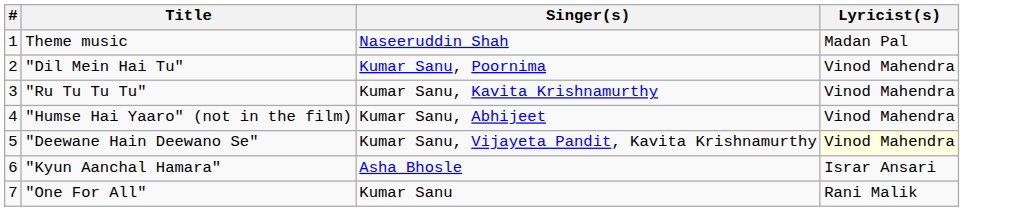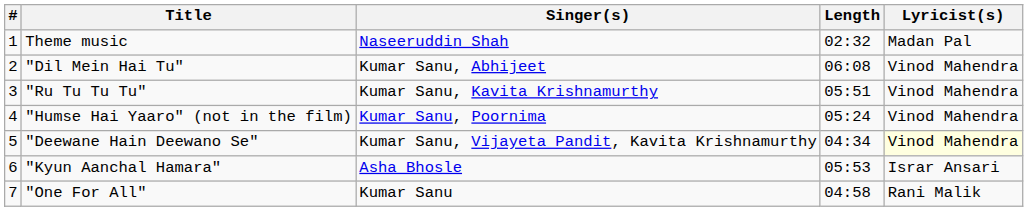 <table class="wikitable" style="font-size:95%;">
 <tr>
 <th>#</th>
 <th>Title</th>
 <th>Singer(s)</th>
+<th>Length</th>
 <th>Lyricist(s)</th>
 </tr>
 <tr>
 <td>1</td>
 <td>Theme music</td>
 <td><a href='#'>Naseeruddin Shah</a></td>
+<td>02:32</td>
 <td>Madan Pal</td>
 </tr>
 <tr>
 <td>2</td>
 <td>"Dil Mein Hai Tu"</td>
-<td><a href='#'>Kumar Sanu</a>, <a href='#'>Poornima</a></td>
+<td>Kumar Sanu, <a href='#'>Abhijeet</a></td>
+<td>06:08</td>
 <td>Vinod Mahendra</td>
 </tr>
 <tr>
 <td>3</td>
 <td>"Ru Tu Tu Tu"</td>
 <td>Kumar Sanu, <a href='#'>Kavita Krishnamurthy</a></td>
+<td>05:51</td>
 <td>Vinod Mahendra</td>
 </tr>
 <tr>
 <td>4</td>
 <td>"Humse Hai Yaaro" (not in the film)</td>
-<td>Kumar Sanu, <a href='#'>Abhijeet</a></td>
+<td><a href='#'>Kumar Sanu</a>, <a href='#'>Poornima</a></td>
+<td>05:24</td>
 <td>Vinod Mahendra</td>
 </tr>
 <tr>
 <td>5</td>
 <td>"Deewane Hain Deewano Se"</td>
 <td>Kumar Sanu, <a href='#'>Vijayeta Pandit</a>, Kavita Krishnamurthy</td>
+<td>04:34</td>
 <td style="background: lightyellow;">Vinod Mahendra</td>
 </tr>
 <tr>
 <td>6</td>
 <td>"Kyun Aanchal Hamara"</td>
 <td><a href='#'>Asha Bhosle</a></td>
+<td>05:53</td>
 <td>Israr Ansari</td>
 </tr>
 <tr>
 <td>7</td>
 <td>"One For All"</td>
 <td>Kumar Sanu</td>
+<td>04:58</td>
 <td>Rani Malik</td>
 </tr>
 </table>
